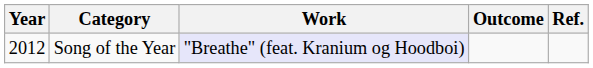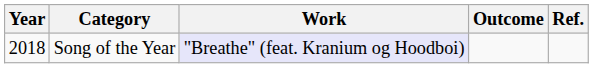 <table class="wikitable">
 <tr>
 <th>Year</th>
 <th>Category</th>
 <th>Work</th>
 <th>Outcome</th>
 <th>Ref.</th>
 </tr>
 <tr>
-<td>2012</td>
+<td>2018</td>
 <td>Song of the Year</td>
 <td style="background: lavender;">"Breathe" (feat. Kranium og Hoodboi)</td>
 <td></td>
 <td></td>
 </tr>
 </table>
